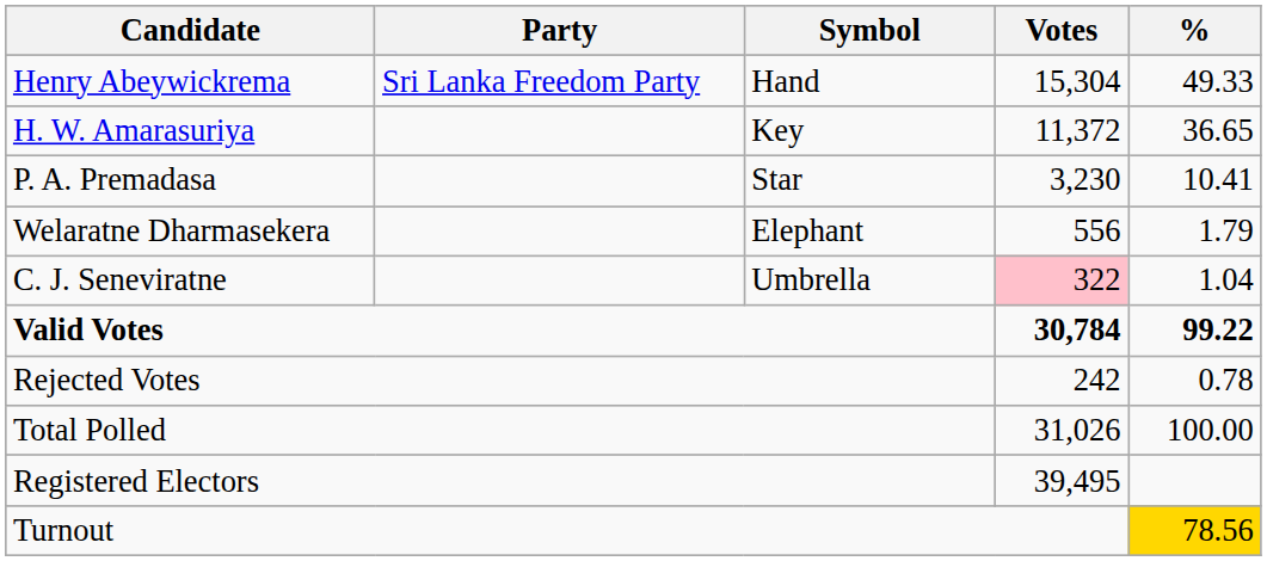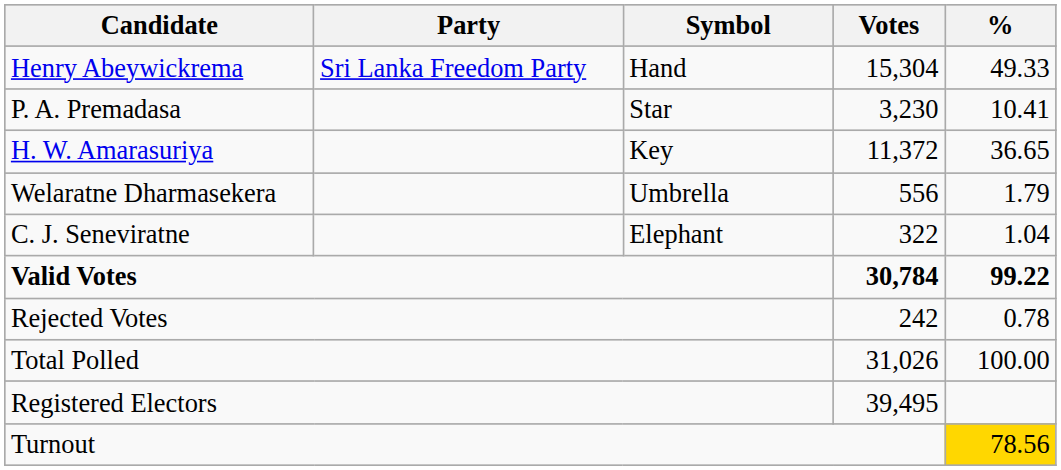 <table class="wikitable" border="1" style="text-align:right;">
 <tr>
 <th align=left width="180">Candidate</th>
 <th align=left width="180">Party</th>
 <th align=left width="120">Symbol</th>
 <th align=left width="60">Votes</th>
 <th align=left width="60">%</th>
 </tr>
 <tr>
 <td align=left><a href='#'>Henry Abeywickrema</a></td>
 <td align=left><a href='#'>Sri Lanka Freedom Party</a></td>
 <td align=left>Hand</td>
 <td align=right>15,304</td>
 <td align=right>49.33</td>
 </tr>
 <tr>
+<td align=left>P. A. Premadasa</td>
+<td></td>
+<td align=left>Star</td>
+<td align=right>3,230</td>
+<td align=right>10.41</td>
+</tr>
+<tr>
 <td align=left><a href='#'>H. W. Amarasuriya</a></td>
 <td></td>
 <td align=left>Key</td>
 <td align=right>11,372</td>
 <td align=right>36.65</td>
 </tr>
 <tr>
-<td align=left>P. A. Premadasa</td>
-<td></td>
-<td align=left>Star</td>
-<td align=right>3,230</td>
-<td align=right>10.41</td>
-</tr>
-<tr>
 <td align=left>Welaratne Dharmasekera</td>
 <td></td>
-<td align=left>Elephant</td>
+<td align=left>Umbrella</td>
 <td align=right>556</td>
 <td align=right>1.79</td>
 </tr>
 <tr>
 <td align=left>C. J. Seneviratne</td>
 <td></td>
-<td align=left>Umbrella</td>
-<td align=right style="background: pink;">322</td>
+<td align=left>Elephant</td>
+<td align=right>322</td>
 <td align=right>1.04</td>
 </tr>
 <tr>
 <td align=left colspan=3><strong>Valid Votes</strong></td>
 <td align=right><strong>30,784</strong></td>
 <td align=right><strong>99.22</strong></td>
 </tr>
 <tr>
 <td align=left colspan=3>Rejected Votes</td>
 <td align=right>242</td>
 <td align=right>0.78</td>
 </tr>
 <tr>
 <td align=left colspan=3>Total Polled</td>
 <td align=right>31,026</td>
 <td align=right>100.00</td>
 </tr>
 <tr>
 <td align=left colspan=3>Registered Electors</td>
 <td align=right>39,495</td>
 <td></td>
 </tr>
 <tr>
 <td align=left colspan=4>Turnout</td>
 <td align=right style="background: gold;">78.56</td>
 </tr>
 </table>
